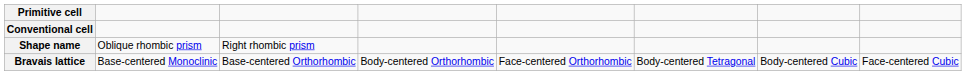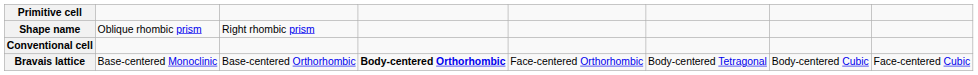 <table class=wikitable>
 <tr>
 <th>Primitive cell</th>
-<td></td>
-<td></td>
-<td></td>
-<td></td>
-<td></td>
-<td></td>
-<td></td>
-</tr>
-<tr>
-<th>Conventional cell</th>
 <td></td>
 <td></td>
 <td></td>
 <td></td>
 <td></td>
 <td></td>
 <td></td>
 </tr>
 <tr>
 <th>Shape name</th>
 <td>Oblique rhombic <a href='#'>prism</a></td>
 <td>Right rhombic <a href='#'>prism</a></td>
 <td></td>
 <td></td>
 <td></td>
 <td></td>
 <td></td>
 </tr>
 <tr>
+<th>Conventional cell</th>
+<td></td>
+<td></td>
+<td></td>
+<td></td>
+<td></td>
+<td></td>
+<td></td>
+</tr>
+<tr>
 <th>Bravais lattice</th>
 <td>Base-centered <a href='#'>Monoclinic</a></td>
 <td>Base-centered <a href='#'>Orthorhombic</a></td>
-<td>Body-centered <a href='#'>Orthorhombic</a></td>
+<td><strong>Body-centered <a href='#'>Orthorhombic</a></strong></td>
 <td>Face-centered <a href='#'>Orthorhombic</a></td>
 <td>Body-centered <a href='#'>Tetragonal</a></td>
 <td>Body-centered <a href='#'>Cubic</a></td>
 <td>Face-centered <a href='#'>Cubic</a></td>
 </tr>
 </table>
